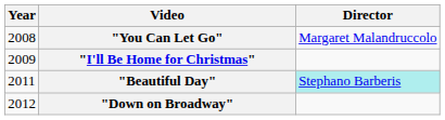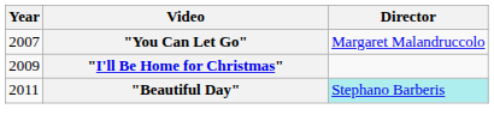 <table class="wikitable plainrowheaders">
 <tr>
 <th>Year</th>
 <th style="width:18em;">Video</th>
 <th>Director</th>
 </tr>
 <tr>
-<td>2008</td>
+<td>2007</td>
 <th scope="row">"You Can Let Go"</th>
 <td><a href='#'>Margaret Malandruccolo</a></td>
 </tr>
 <tr>
 <td>2009</td>
 <th scope="row">"<a href='#'>I'll Be Home for Christmas</a>"</th>
 <td></td>
 </tr>
 <tr>
 <td>2011</td>
 <th scope="row">"Beautiful Day"</th>
 <td style="background: paleturquoise;"><a href='#'>Stephano Barberis</a></td>
 </tr>
-<tr>
-<td>2012</td>
-<th scope="row">"Down on Broadway"</th>
-<td></td>
-</tr>
 </table>
